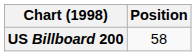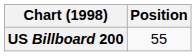 <table class="wikitable plainrowheaders" style="text-align:center;">
 <tr>
 <th scope="col">Chart (1998)</th>
 <th scope="col">Position</th>
 </tr>
 <tr>
 <th scope="row">US <em>Billboard</em> 200</th>
-<td>58</td>
+<td>55</td>
 </tr>
 </table>
